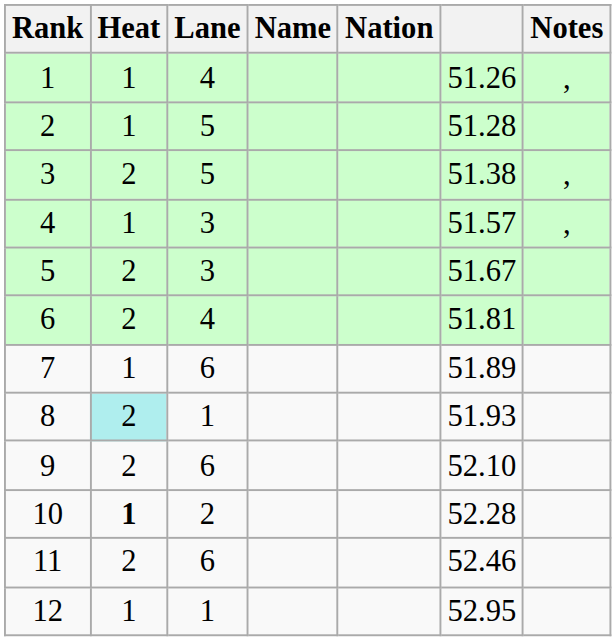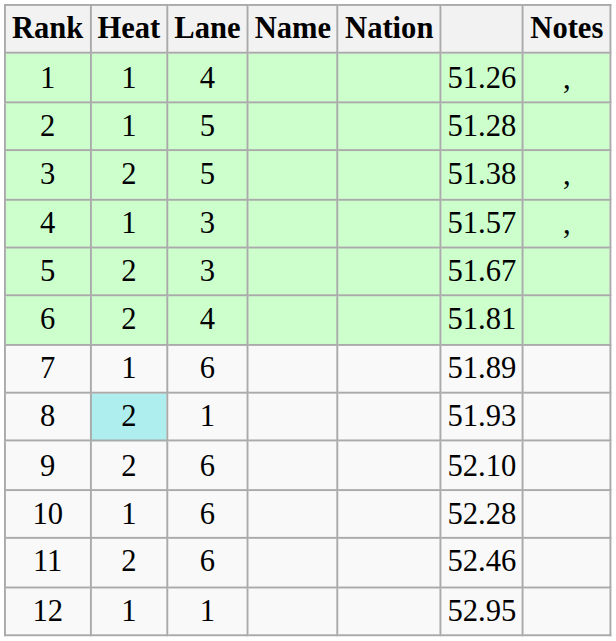 <table class="wikitable sortable" style="text-align:center">
 <tr>
 <th scope="col">Rank</th>
 <th scope="col">Heat</th>
 <th scope="col">Lane</th>
 <th scope="col">Name</th>
 <th scope="col">Nation</th>
 <th scope="col"></th>
 <th scope="col">Notes</th>
 </tr>
 <tr bgcolor=ccffcc>
 <td>1</td>
 <td>1</td>
 <td>4</td>
 <td style="text-align:left"></td>
 <td style="text-align:left"></td>
 <td>51.26</td>
 <td>, </td>
 </tr>
 <tr bgcolor=ccffcc>
 <td>2</td>
 <td>1</td>
 <td>5</td>
 <td style="text-align:left"></td>
 <td style="text-align:left"></td>
 <td>51.28</td>
 <td></td>
 </tr>
 <tr bgcolor=ccffcc>
 <td>3</td>
 <td>2</td>
 <td>5</td>
 <td style="text-align:left"></td>
 <td style="text-align:left"></td>
 <td>51.38</td>
 <td>, </td>
 </tr>
 <tr bgcolor=ccffcc>
 <td>4</td>
 <td>1</td>
 <td>3</td>
 <td style="text-align:left"></td>
 <td style="text-align:left"></td>
 <td>51.57</td>
 <td>, </td>
 </tr>
 <tr bgcolor=ccffcc>
 <td>5</td>
 <td>2</td>
 <td>3</td>
 <td style="text-align:left"></td>
 <td style="text-align:left"></td>
 <td>51.67</td>
 <td></td>
 </tr>
 <tr bgcolor=ccffcc>
 <td>6</td>
 <td>2</td>
 <td>4</td>
 <td style="text-align:left"></td>
 <td style="text-align:left"></td>
 <td>51.81</td>
 <td></td>
 </tr>
 <tr>
 <td>7</td>
 <td>1</td>
 <td>6</td>
 <td style="text-align:left"></td>
 <td style="text-align:left"></td>
 <td>51.89</td>
 <td></td>
 </tr>
 <tr>
 <td>8</td>
 <td style="background: paleturquoise;">2</td>
 <td>1</td>
 <td style="text-align:left"></td>
 <td style="text-align:left"></td>
 <td>51.93</td>
 <td></td>
 </tr>
 <tr>
 <td>9</td>
 <td>2</td>
 <td>6</td>
 <td style="text-align:left"></td>
 <td style="text-align:left"></td>
 <td>52.10</td>
 <td></td>
 </tr>
 <tr>
 <td>10</td>
-<td><strong>1</strong></td>
-<td>2</td>
+<td>1</td>
+<td>6</td>
 <td style="text-align:left"></td>
 <td style="text-align:left"></td>
 <td>52.28</td>
 <td></td>
 </tr>
 <tr>
 <td>11</td>
 <td>2</td>
 <td>6</td>
 <td style="text-align:left"></td>
 <td style="text-align:left"></td>
 <td>52.46</td>
 <td></td>
 </tr>
 <tr>
 <td>12</td>
 <td>1</td>
 <td>1</td>
 <td style="text-align:left"></td>
 <td style="text-align:left"></td>
 <td>52.95</td>
 <td></td>
 </tr>
 </table>
